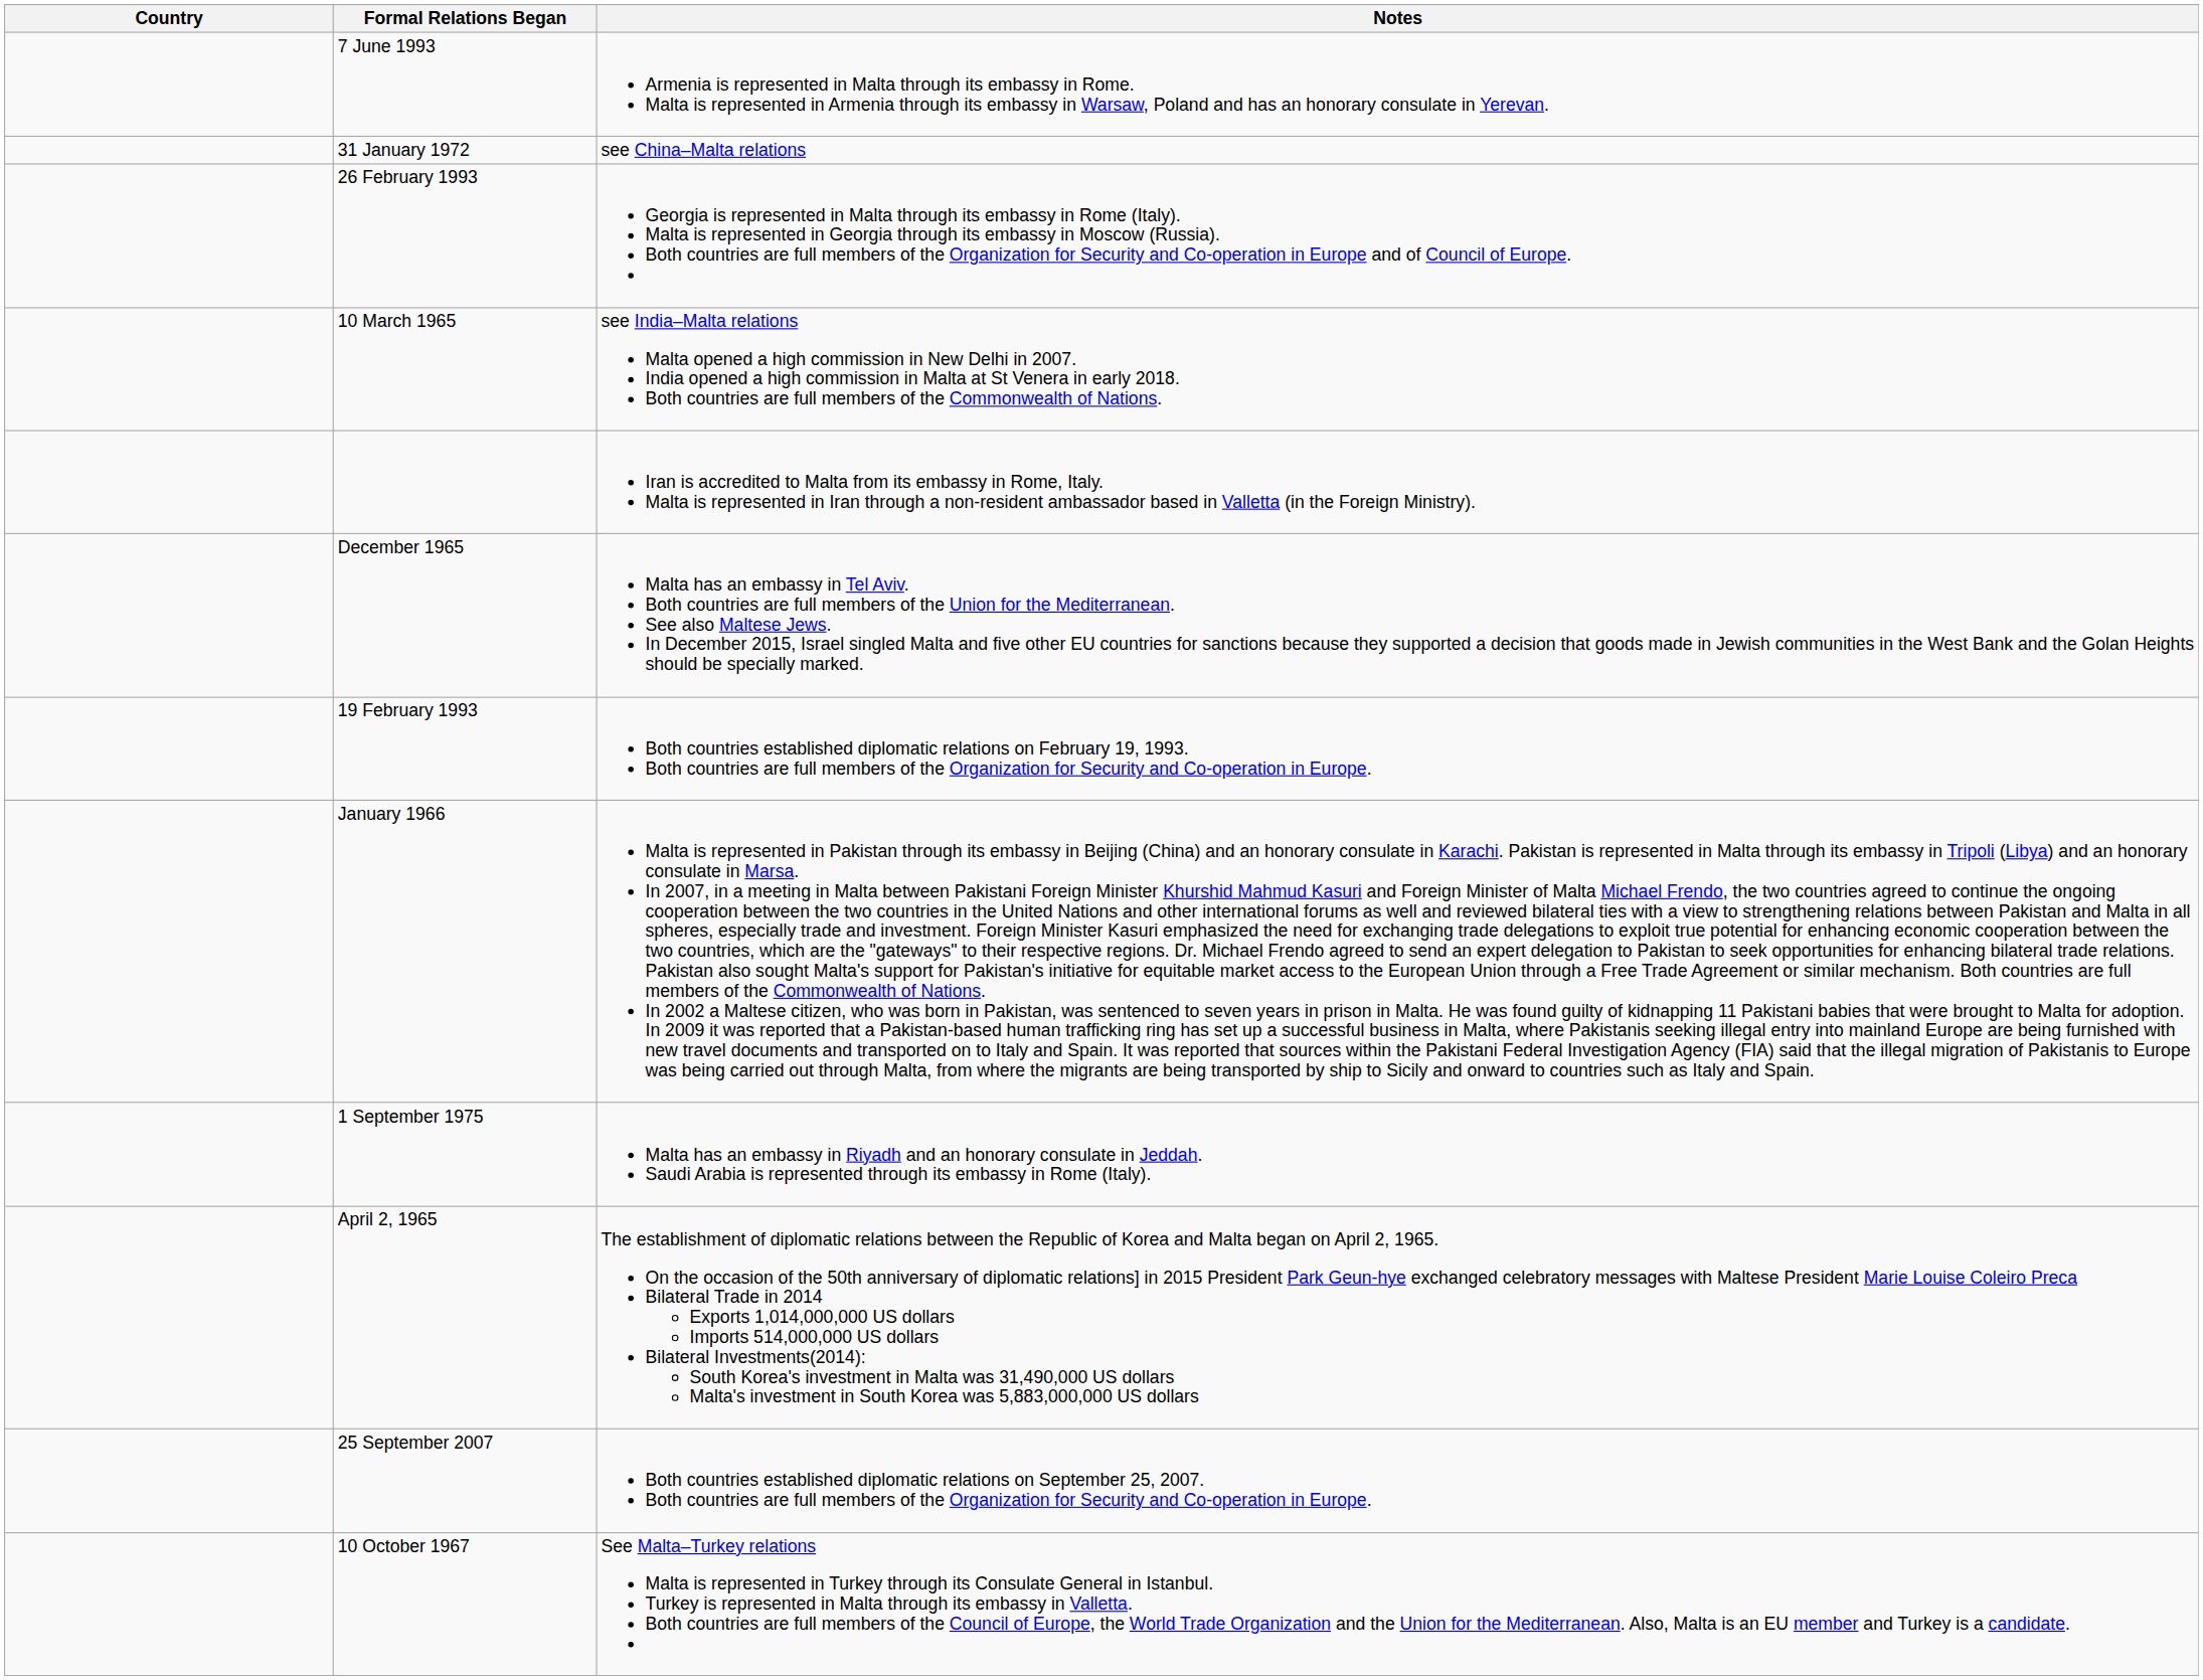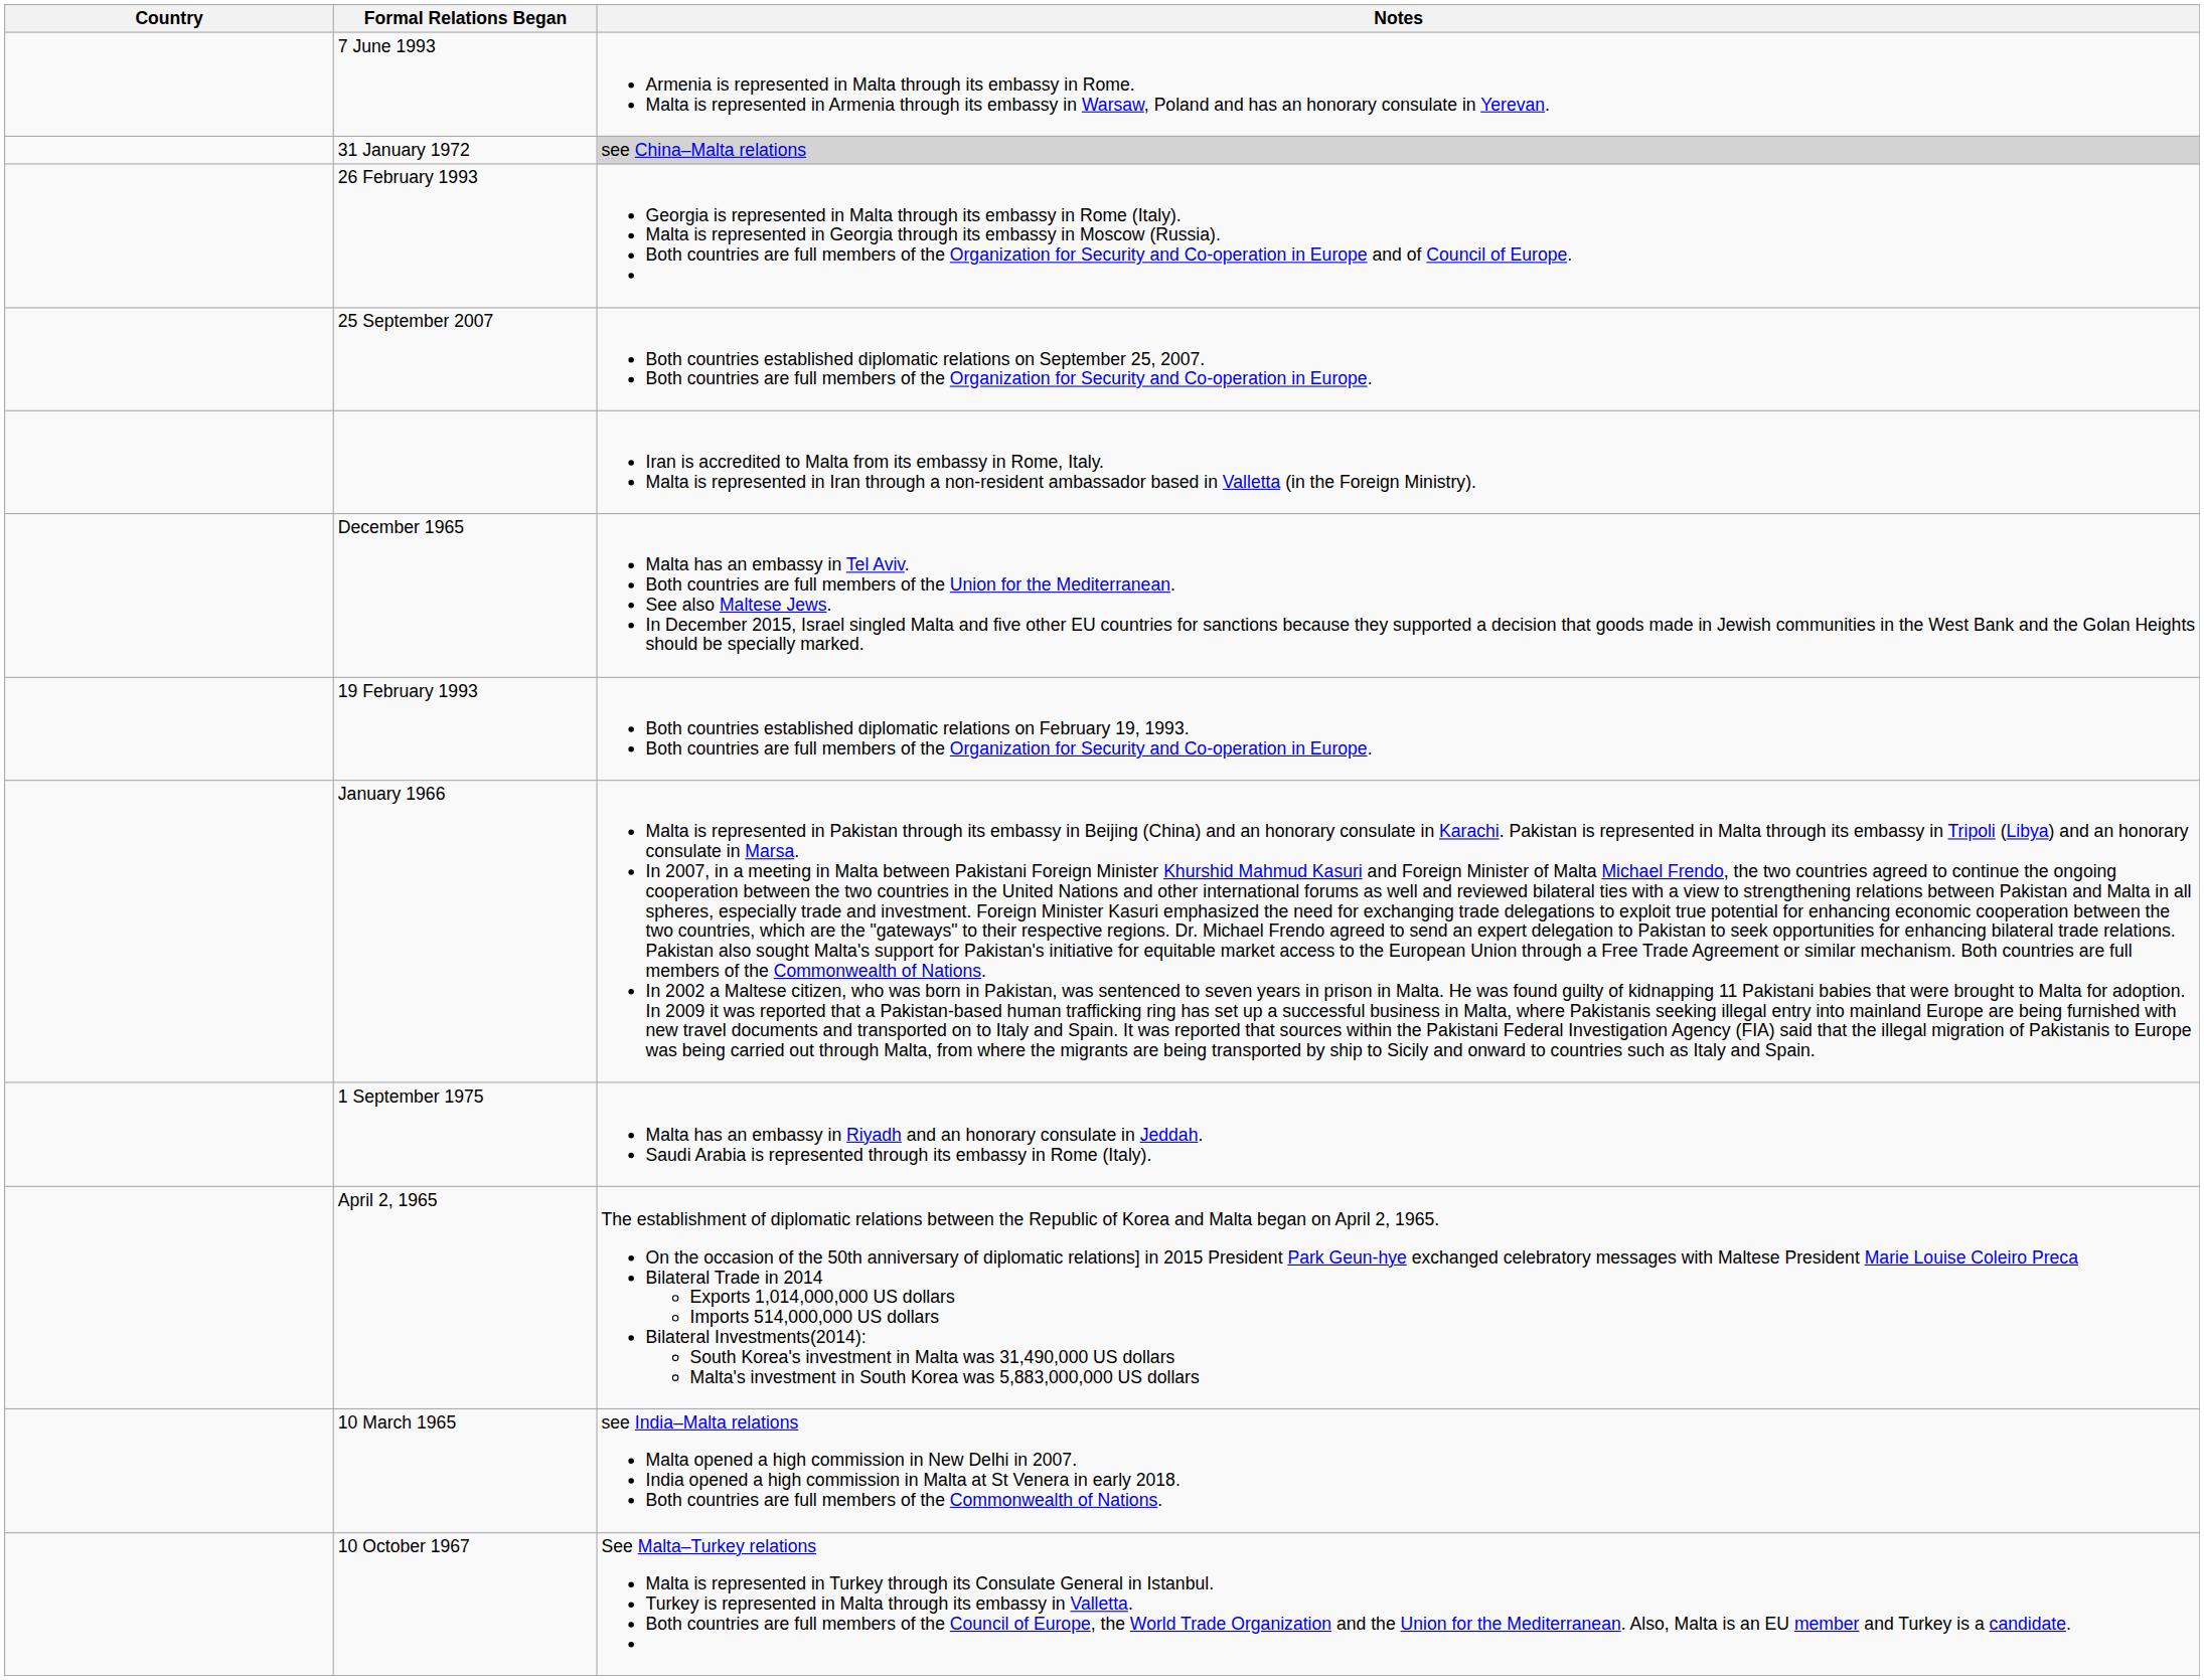 <table class="wikitable sortable" style="width:100%; margin:auto;">
 <tr>
 <th style="width:15%;">Country</th>
 <th style="width:12%;">Formal Relations Began</th>
 <th>Notes</th>
 </tr>
 <tr valign="top">
 <td></td>
 <td>7 June 1993</td>
 <td><br><ul><li>Armenia is represented in Malta through its embassy in Rome.</li><li>Malta is represented in Armenia through its embassy in <a href='#'>Warsaw</a>, Poland and has an honorary consulate in <a href='#'>Yerevan</a>.</li></ul></td>
 </tr>
 <tr valign="top">
 <td></td>
 <td>31 January 1972</td>
-<td>see <a href='#'>China–Malta relations</a></td>
+<td style="background: lightgrey;">see <a href='#'>China–Malta relations</a></td>
 </tr>
 <tr valign="top">
 <td></td>
 <td>26 February 1993</td>
 <td><br><ul><li>Georgia is represented in Malta through its embassy in Rome (Italy).</li><li>Malta is represented in Georgia through its embassy in Moscow (Russia).</li><li>Both countries are full members of the <a href='#'>Organization for Security and Co-operation in Europe</a> and of <a href='#'>Council of Europe</a>.</li><li></li></ul></td>
 </tr>
 <tr valign="top">
 <td></td>
-<td>10 March 1965</td>
-<td>see <a href='#'>India–Malta relations</a><br><ul><li>Malta opened a high commission in New Delhi in 2007.</li><li>India opened a high commission in Malta at St Venera in early 2018.</li><li>Both countries are full members of the <a href='#'>Commonwealth of Nations</a>.</li></ul></td>
+<td>25 September 2007</td>
+<td><br><ul><li>Both countries established diplomatic relations on September 25, 2007.</li><li>Both countries are full members of the <a href='#'>Organization for Security and Co-operation in Europe</a>.</li></ul></td>
 </tr>
 <tr valign="top">
 <td></td>
 <td></td>
 <td><br><ul><li>Iran is accredited to Malta from its embassy in Rome, Italy.</li><li>Malta is represented in Iran through a non-resident ambassador based in <a href='#'>Valletta</a> (in the Foreign Ministry).</li></ul></td>
 </tr>
 <tr valign="top">
 <td></td>
 <td>December 1965</td>
 <td><br><ul><li>Malta has an embassy in <a href='#'>Tel Aviv</a>.</li><li>Both countries are full members of the <a href='#'>Union for the Mediterranean</a>.</li><li>See also <a href='#'>Maltese Jews</a>.</li><li>In December 2015, Israel singled Malta and five other EU countries for sanctions because they supported a decision that goods made in Jewish communities in the West Bank and the Golan Heights should be specially marked.</li></ul></td>
 </tr>
 <tr valign="top">
 <td></td>
 <td>19 February 1993</td>
 <td><br><ul><li>Both countries established diplomatic relations on February 19, 1993.</li><li>Both countries are full members of the <a href='#'>Organization for Security and Co-operation in Europe</a>.</li></ul></td>
 </tr>
 <tr valign="top">
 <td></td>
 <td>January 1966</td>
 <td><br><ul><li>Malta is represented in Pakistan through its embassy in Beijing (China) and an honorary consulate in <a href='#'>Karachi</a>. Pakistan is represented in Malta through its embassy in <a href='#'>Tripoli</a> (<a href='#'>Libya</a>) and an honorary consulate in <a href='#'>Marsa</a>.</li><li>In 2007, in a meeting in Malta between Pakistani Foreign Minister <a href='#'>Khurshid Mahmud Kasuri</a> and Foreign Minister of Malta <a href='#'>Michael Frendo</a>, the two countries agreed to continue the ongoing cooperation between the two countries in the United Nations and other international forums as well and reviewed bilateral ties with a view to strengthening relations between Pakistan and Malta in all spheres, especially trade and investment. Foreign Minister Kasuri emphasized the need for exchanging trade delegations to exploit true potential for enhancing economic cooperation between the two countries, which are the "gateways" to their respective regions. Dr. Michael Frendo agreed to send an expert delegation to Pakistan to seek opportunities for enhancing bilateral trade relations. Pakistan also sought Malta's support for Pakistan's initiative for equitable market access to the European Union through a Free Trade Agreement or similar mechanism. Both countries are full members of the <a href='#'>Commonwealth of Nations</a>.</li><li>In 2002 a Maltese citizen, who was born in Pakistan, was sentenced to seven years in prison in Malta. He was found guilty of kidnapping 11 Pakistani babies that were brought to Malta for adoption. In 2009 it was reported that a Pakistan-based human trafficking ring has set up a successful business in Malta, where Pakistanis seeking illegal entry into mainland Europe are being furnished with new travel documents and transported on to Italy and Spain. It was reported that sources within the Pakistani Federal Investigation Agency (FIA) said that the illegal migration of Pakistanis to Europe was being carried out through Malta, from where the migrants are being transported by ship to Sicily and onward to countries such as Italy and Spain.</li></ul></td>
 </tr>
 <tr valign="top">
 <td></td>
 <td>1 September 1975</td>
 <td><br><ul><li>Malta has an embassy in <a href='#'>Riyadh</a> and an honorary consulate in <a href='#'>Jeddah</a>.</li><li>Saudi Arabia is represented through its embassy in Rome (Italy).</li></ul></td>
 </tr>
 <tr valign="top">
 <td></td>
 <td> April 2, 1965</td>
 <td><br>The establishment of diplomatic relations between the Republic of Korea and Malta began on April 2, 1965.<ul><li>On the occasion of the 50th anniversary of diplomatic relations] in 2015 President <a href='#'>Park Geun-hye</a> exchanged celebratory messages with Maltese President <a href='#'>Marie Louise Coleiro Preca</a></li><li>Bilateral Trade in 2014<ul><li>Exports 1,014,000,000 US dollars</li><li>Imports 514,000,000 US dollars</li></ul></li><li>Bilateral Investments(2014):<ul><li>South Korea's investment in Malta was 31,490,000 US dollars</li><li>Malta's investment in South Korea was 5,883,000,000 US dollars</li></ul></li></ul></td>
 </tr>
 <tr valign="top">
 <td></td>
-<td>25 September 2007</td>
-<td><br><ul><li>Both countries established diplomatic relations on September 25, 2007.</li><li>Both countries are full members of the <a href='#'>Organization for Security and Co-operation in Europe</a>.</li></ul></td>
+<td>10 March 1965</td>
+<td>see <a href='#'>India–Malta relations</a><br><ul><li>Malta opened a high commission in New Delhi in 2007.</li><li>India opened a high commission in Malta at St Venera in early 2018.</li><li>Both countries are full members of the <a href='#'>Commonwealth of Nations</a>.</li></ul></td>
 </tr>
 <tr valign="top">
 <td></td>
 <td>10 October 1967</td>
 <td>See <a href='#'>Malta–Turkey relations</a><br><ul><li>Malta is represented in Turkey through its Consulate General in Istanbul.</li><li>Turkey is represented in Malta through its embassy in <a href='#'>Valletta</a>.</li><li>Both countries are full members of the <a href='#'>Council of Europe</a>, the <a href='#'>World Trade Organization</a> and the <a href='#'>Union for the Mediterranean</a>. Also, Malta is an EU <a href='#'>member</a> and Turkey is a <a href='#'>candidate</a>.</li><li></li></ul></td>
 </tr>
 </table>
